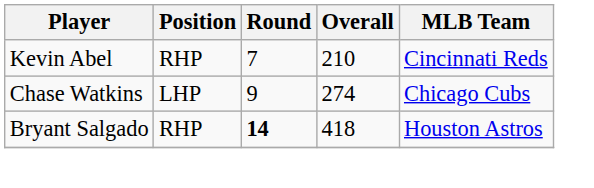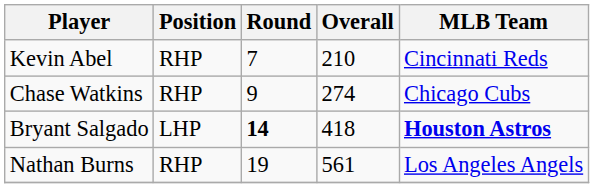 <table class="wikitable">
 <tr>
 <th>Player</th>
 <th>Position</th>
 <th>Round</th>
 <th>Overall</th>
 <th>MLB Team</th>
 </tr>
 <tr>
 <td>Kevin Abel</td>
 <td>RHP</td>
 <td>7</td>
 <td>210</td>
 <td><a href='#'>Cincinnati Reds</a></td>
 </tr>
 <tr>
 <td>Chase Watkins</td>
-<td>LHP</td>
+<td>RHP</td>
 <td>9</td>
 <td>274</td>
 <td><a href='#'>Chicago Cubs</a></td>
 </tr>
 <tr>
 <td>Bryant Salgado</td>
-<td>RHP</td>
+<td>LHP</td>
 <td><strong>14</strong></td>
 <td>418</td>
-<td><a href='#'>Houston Astros</a></td>
+<td><strong><a href='#'>Houston Astros</a></strong></td>
+</tr>
+<tr>
+<td>Nathan Burns</td>
+<td>RHP</td>
+<td>19</td>
+<td>561</td>
+<td><a href='#'>Los Angeles Angels</a></td>
 </tr>
 <tr>
 </tr>
 </table>
